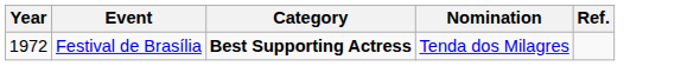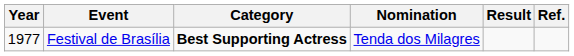 <table class="wikitable">
 <tr>
 <th>Year</th>
 <th>Event</th>
 <th>Category</th>
 <th>Nomination</th>
+<th>Result</th>
 <th>Ref.</th>
 </tr>
 <tr>
-<td>1972</td>
+<td>1977</td>
 <td><a href='#'>Festival de Brasília</a></td>
 <td><strong>Best Supporting Actress</strong></td>
 <td><a href='#'>Tenda dos Milagres</a></td>
 <td></td>
+<td></td>
 </tr>
 </table>
